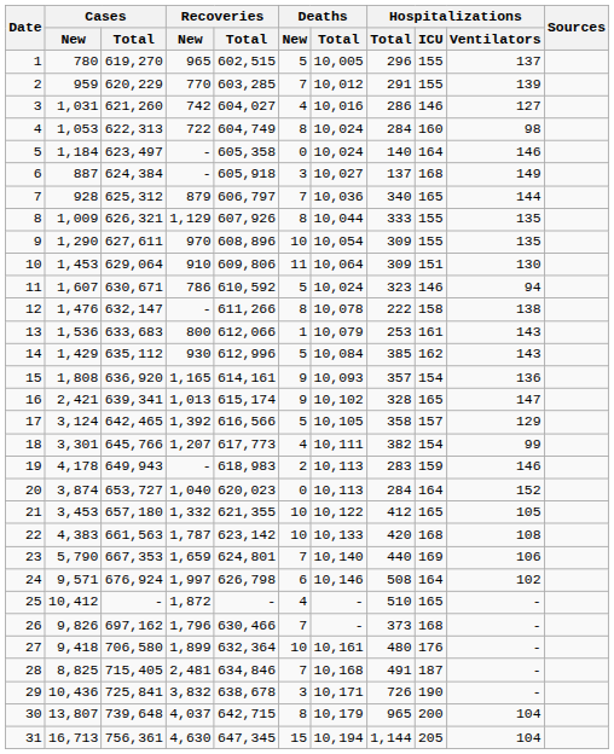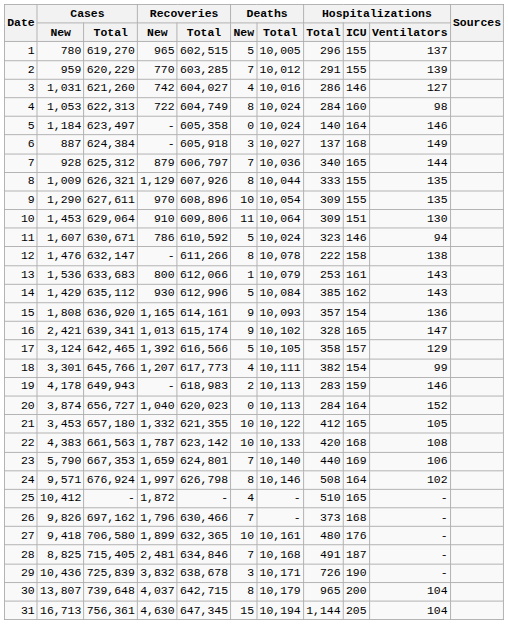 <table class="wikitable sortable mw-collapsible mw-collapsed sticky-header-multi sort-under" style="text-align:right;">
 <tr>
 <th rowspan=2>Date</th>
 <th colspan=2>Cases</th>
 <th colspan=2>Recoveries</th>
 <th colspan=2>Deaths</th>
 <th colspan=3>Hospitalizations</th>
 <th rowspan=2 class="unsortable">Sources</th>
 </tr>
 <tr>
 <th>New</th>
 <th>Total</th>
 <th>New</th>
 <th>Total</th>
 <th>New</th>
 <th>Total</th>
 <th>Total</th>
 <th>ICU</th>
 <th>Ventilators</th>
 </tr>
 <tr>
 <td>1</td>
 <td>780</td>
 <td>619,270</td>
 <td>965</td>
 <td>602,515</td>
 <td>5</td>
 <td>10,005</td>
 <td>296</td>
 <td>155</td>
 <td>137</td>
 <td></td>
 </tr>
 <tr>
 <td>2</td>
 <td>959</td>
 <td>620,229</td>
 <td>770</td>
 <td>603,285</td>
 <td>7</td>
 <td>10,012</td>
 <td>291</td>
 <td>155</td>
 <td>139</td>
 <td></td>
 </tr>
 <tr>
 <td>3</td>
 <td>1,031</td>
 <td>621,260</td>
 <td>742</td>
 <td>604,027</td>
 <td>4</td>
 <td>10,016</td>
 <td>286</td>
 <td>146</td>
 <td>127</td>
 <td></td>
 </tr>
 <tr>
 <td>4</td>
 <td>1,053</td>
 <td>622,313</td>
 <td>722</td>
 <td>604,749</td>
 <td>8</td>
 <td>10,024</td>
 <td>284</td>
 <td>160</td>
 <td>98</td>
 <td></td>
 </tr>
 <tr>
 <td>5</td>
 <td>1,184</td>
 <td>623,497</td>
 <td>-</td>
 <td>605,358</td>
 <td>0</td>
 <td>10,024</td>
 <td>140</td>
 <td>164</td>
 <td>146</td>
 <td></td>
 </tr>
 <tr>
 <td>6</td>
 <td>887</td>
 <td>624,384</td>
 <td>-</td>
 <td>605,918</td>
 <td>3</td>
 <td>10,027</td>
 <td>137</td>
 <td>168</td>
 <td>149</td>
 <td></td>
 </tr>
 <tr>
 <td>7</td>
 <td>928</td>
 <td>625,312</td>
 <td>879</td>
 <td>606,797</td>
 <td>7</td>
 <td>10,036</td>
 <td>340</td>
 <td>165</td>
 <td>144</td>
 <td></td>
 </tr>
 <tr>
 <td>8</td>
 <td>1,009</td>
 <td>626,321</td>
 <td>1,129</td>
 <td>607,926</td>
 <td>8</td>
 <td>10,044</td>
 <td>333</td>
 <td>155</td>
 <td>135</td>
 <td></td>
 </tr>
 <tr>
 <td>9</td>
 <td>1,290</td>
 <td>627,611</td>
 <td>970</td>
 <td>608,896</td>
 <td>10</td>
 <td>10,054</td>
 <td>309</td>
 <td>155</td>
 <td>135</td>
 <td></td>
 </tr>
 <tr>
 <td>10</td>
 <td>1,453</td>
 <td>629,064</td>
 <td>910</td>
 <td>609,806</td>
 <td>11</td>
 <td>10,064</td>
 <td>309</td>
 <td>151</td>
 <td>130</td>
 <td></td>
 </tr>
 <tr>
 <td>11</td>
 <td>1,607</td>
 <td>630,671</td>
 <td>786</td>
 <td>610,592</td>
 <td>5</td>
 <td>10,024</td>
 <td>323</td>
 <td>146</td>
 <td>94</td>
 <td></td>
 </tr>
 <tr>
 <td>12</td>
 <td>1,476</td>
 <td>632,147</td>
 <td>-</td>
 <td>611,266</td>
 <td>8</td>
 <td>10,078</td>
 <td>222</td>
 <td>158</td>
 <td>138</td>
 <td></td>
 </tr>
 <tr>
 <td>13</td>
 <td>1,536</td>
 <td>633,683</td>
 <td>800</td>
 <td>612,066</td>
 <td>1</td>
 <td>10,079</td>
 <td>253</td>
 <td>161</td>
 <td>143</td>
 <td></td>
 </tr>
 <tr>
 <td>14</td>
 <td>1,429</td>
 <td>635,112</td>
 <td>930</td>
 <td>612,996</td>
 <td>5</td>
 <td>10,084</td>
 <td>385</td>
 <td>162</td>
 <td>143</td>
 <td></td>
 </tr>
 <tr>
 <td>15</td>
 <td>1,808</td>
 <td>636,920</td>
 <td>1,165</td>
 <td>614,161</td>
 <td>9</td>
 <td>10,093</td>
 <td>357</td>
 <td>154</td>
 <td>136</td>
 <td></td>
 </tr>
 <tr>
 <td>16</td>
 <td>2,421</td>
 <td>639,341</td>
 <td>1,013</td>
 <td>615,174</td>
 <td>9</td>
 <td>10,102</td>
 <td>328</td>
 <td>165</td>
 <td>147</td>
 <td></td>
 </tr>
 <tr>
 <td>17</td>
 <td>3,124</td>
 <td>642,465</td>
 <td>1,392</td>
 <td>616,566</td>
 <td>5</td>
 <td>10,105</td>
 <td>358</td>
 <td>157</td>
 <td>129</td>
 <td></td>
 </tr>
 <tr>
 <td>18</td>
 <td>3,301</td>
 <td>645,766</td>
 <td>1,207</td>
 <td>617,773</td>
 <td>4</td>
 <td>10,111</td>
 <td>382</td>
 <td>154</td>
 <td>99</td>
 <td></td>
 </tr>
 <tr>
 <td>19</td>
 <td>4,178</td>
 <td>649,943</td>
 <td>-</td>
 <td>618,983</td>
 <td>2</td>
 <td>10,113</td>
 <td>283</td>
 <td>159</td>
 <td>146</td>
 <td></td>
 </tr>
 <tr>
 <td>20</td>
 <td>3,874</td>
-<td>653,727</td>
+<td>656,727</td>
 <td>1,040</td>
 <td>620,023</td>
 <td>0</td>
 <td>10,113</td>
 <td>284</td>
 <td>164</td>
 <td>152</td>
 <td></td>
 </tr>
 <tr>
 <td>21</td>
 <td>3,453</td>
 <td>657,180</td>
 <td>1,332</td>
 <td>621,355</td>
 <td>10</td>
 <td>10,122</td>
 <td>412</td>
 <td>165</td>
 <td>105</td>
 <td></td>
 </tr>
 <tr>
 <td>22</td>
 <td>4,383</td>
 <td>661,563</td>
 <td>1,787</td>
 <td>623,142</td>
 <td>10</td>
 <td>10,133</td>
 <td>420</td>
 <td>168</td>
 <td>108</td>
 <td></td>
 </tr>
 <tr>
 <td>23</td>
 <td>5,790</td>
 <td>667,353</td>
 <td>1,659</td>
 <td>624,801</td>
 <td>7</td>
 <td>10,140</td>
 <td>440</td>
 <td>169</td>
 <td>106</td>
 <td></td>
 </tr>
 <tr>
 <td>24</td>
 <td>9,571</td>
 <td>676,924</td>
 <td>1,997</td>
 <td>626,798</td>
-<td>6</td>
+<td>8</td>
 <td>10,146</td>
 <td>508</td>
 <td>164</td>
 <td>102</td>
 <td></td>
 </tr>
 <tr>
 <td>25</td>
 <td>10,412</td>
 <td>-</td>
 <td>1,872</td>
 <td>-</td>
 <td>4</td>
 <td>-</td>
 <td>510</td>
 <td>165</td>
 <td>-</td>
 <td></td>
 </tr>
 <tr>
 <td>26</td>
 <td>9,826</td>
 <td>697,162</td>
 <td>1,796</td>
 <td>630,466</td>
 <td>7</td>
 <td>-</td>
 <td>373</td>
 <td>168</td>
 <td>-</td>
 <td></td>
 </tr>
 <tr>
 <td>27</td>
 <td>9,418</td>
 <td>706,580</td>
 <td>1,899</td>
-<td>632,364</td>
+<td>632,365</td>
 <td>10</td>
 <td>10,161</td>
 <td>480</td>
 <td>176</td>
 <td>-</td>
 <td></td>
 </tr>
 <tr>
 <td>28</td>
 <td>8,825</td>
 <td>715,405</td>
 <td>2,481</td>
 <td>634,846</td>
 <td>7</td>
 <td>10,168</td>
 <td>491</td>
 <td>187</td>
 <td>-</td>
 <td></td>
 </tr>
 <tr>
 <td>29</td>
 <td>10,436</td>
-<td>725,841</td>
+<td>725,839</td>
 <td>3,832</td>
 <td>638,678</td>
 <td>3</td>
 <td>10,171</td>
 <td>726</td>
 <td>190</td>
 <td>-</td>
 <td></td>
 </tr>
 <tr>
 <td>30</td>
 <td>13,807</td>
 <td>739,648</td>
 <td>4,037</td>
 <td>642,715</td>
 <td>8</td>
 <td>10,179</td>
 <td>965</td>
 <td>200</td>
 <td>104</td>
 <td></td>
 </tr>
 <tr>
 <td>31</td>
 <td>16,713</td>
 <td>756,361</td>
 <td>4,630</td>
 <td>647,345</td>
 <td>15</td>
 <td>10,194</td>
 <td>1,144</td>
 <td>205</td>
 <td>104</td>
 <td></td>
 </tr>
 </table>
